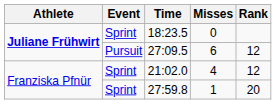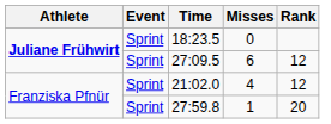 <table class="wikitable" style="font-size:90%">
 <tr>
 <th>Athlete</th>
 <th>Event</th>
 <th>Time</th>
 <th>Misses</th>
 <th>Rank</th>
 </tr>
 <tr align=center>
 <td align=left rowspan=2><strong><a href='#'>Juliane Frühwirt</a></strong></td>
 <td align=left><a href='#'>Sprint</a></td>
 <td>18:23.5</td>
 <td>0</td>
 <td></td>
 </tr>
 <tr align=center>
-<td align=left><a href='#'>Pursuit</a></td>
+<td align=left><a href='#'>Sprint</a></td>
 <td>27:09.5</td>
 <td>6</td>
 <td>12</td>
 </tr>
 <tr align=center>
 <td align=left rowspan=2><a href='#'>Franziska Pfnür</a></td>
 <td align=left><a href='#'>Sprint</a></td>
 <td>21:02.0</td>
 <td>4</td>
 <td>12</td>
 </tr>
 <tr align=center>
 <td align=left><a href='#'>Sprint</a></td>
 <td>27:59.8</td>
 <td>1</td>
 <td>20</td>
 </tr>
 </table>
